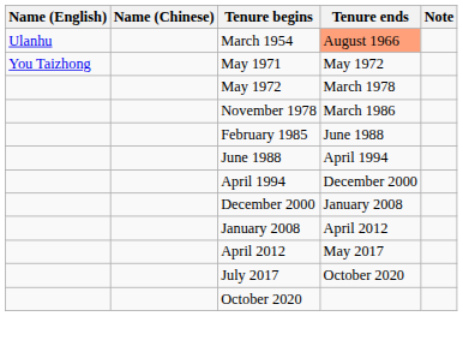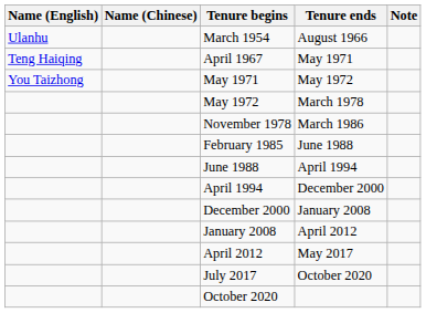 <table class="wikitable">
 <tr>
 <th>Name (English)</th>
 <th>Name (Chinese)</th>
 <th>Tenure begins</th>
 <th>Tenure ends</th>
 <th>Note</th>
 </tr>
 <tr>
 <td><a href='#'>Ulanhu</a></td>
 <td></td>
 <td>March 1954</td>
-<td style="background: lightsalmon;">August 1966</td>
+<td>August 1966</td>
+<td></td>
+</tr>
+<tr>
+<td><a href='#'>Teng Haiqing</a></td>
+<td></td>
+<td>April 1967</td>
+<td>May 1971</td>
 <td></td>
 </tr>
 <tr>
 <td><a href='#'>You Taizhong</a></td>
 <td></td>
 <td>May 1971</td>
 <td>May 1972</td>
 <td></td>
 </tr>
 <tr>
 <td></td>
 <td></td>
 <td>May 1972</td>
 <td>March 1978</td>
 <td></td>
 </tr>
 <tr>
 <td></td>
 <td></td>
 <td>November 1978</td>
 <td>March 1986</td>
 <td></td>
 </tr>
 <tr>
 <td></td>
 <td></td>
 <td>February 1985</td>
 <td>June 1988</td>
 <td></td>
 </tr>
 <tr>
 <td></td>
 <td></td>
 <td>June 1988</td>
 <td>April 1994</td>
 <td></td>
 </tr>
 <tr>
 <td></td>
 <td></td>
 <td>April 1994</td>
 <td>December 2000</td>
 <td></td>
 </tr>
 <tr>
 <td></td>
 <td></td>
 <td>December 2000</td>
 <td>January 2008</td>
 <td></td>
 </tr>
 <tr>
 <td></td>
 <td></td>
 <td>January 2008</td>
 <td>April 2012</td>
 <td></td>
 </tr>
 <tr>
 <td></td>
 <td></td>
 <td>April 2012</td>
 <td>May 2017</td>
 <td></td>
 </tr>
 <tr>
 <td></td>
 <td></td>
 <td>July 2017</td>
 <td>October 2020</td>
 <td></td>
 </tr>
 <tr>
 <td></td>
 <td></td>
 <td>October 2020</td>
 <td></td>
 <td></td>
 </tr>
 </table>
